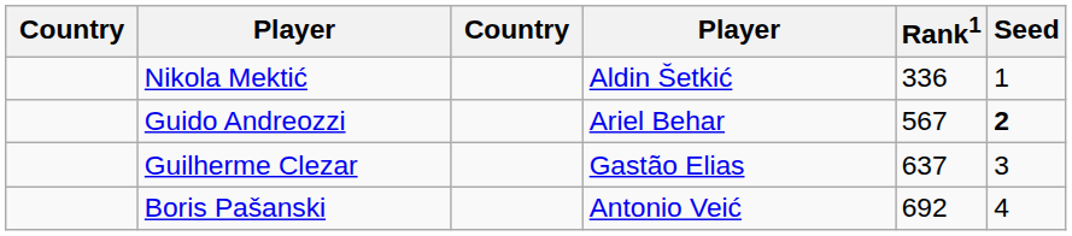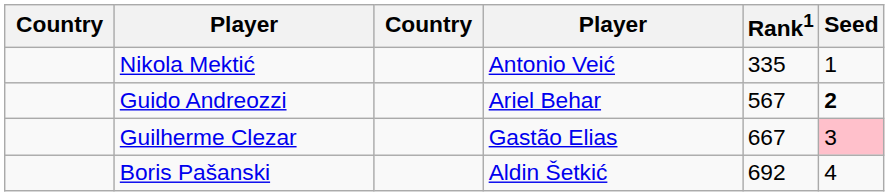 <table class="sortable wikitable">
 <tr>
 <th width="70">Country</th>
 <th width="175">Player</th>
 <th width="70">Country</th>
 <th width="175">Player</th>
 <th>Rank<sup>1</sup></th>
 <th>Seed</th>
 </tr>
 <tr>
 <td></td>
 <td><a href='#'>Nikola Mektić</a></td>
 <td></td>
-<td><a href='#'>Aldin Šetkić</a></td>
-<td>336</td>
+<td><a href='#'>Antonio Veić</a></td>
+<td>335</td>
 <td>1</td>
 </tr>
 <tr>
 <td></td>
 <td><a href='#'>Guido Andreozzi</a></td>
 <td></td>
 <td><a href='#'>Ariel Behar</a></td>
 <td>567</td>
 <td><strong>2</strong></td>
 </tr>
 <tr>
 <td></td>
 <td><a href='#'>Guilherme Clezar</a></td>
 <td></td>
 <td><a href='#'>Gastão Elias</a></td>
-<td>637</td>
-<td>3</td>
+<td>667</td>
+<td style="background: pink;">3</td>
 </tr>
 <tr>
 <td></td>
 <td><a href='#'>Boris Pašanski</a></td>
 <td></td>
-<td><a href='#'>Antonio Veić</a></td>
+<td><a href='#'>Aldin Šetkić</a></td>
 <td>692</td>
 <td>4</td>
 </tr>
 </table>
